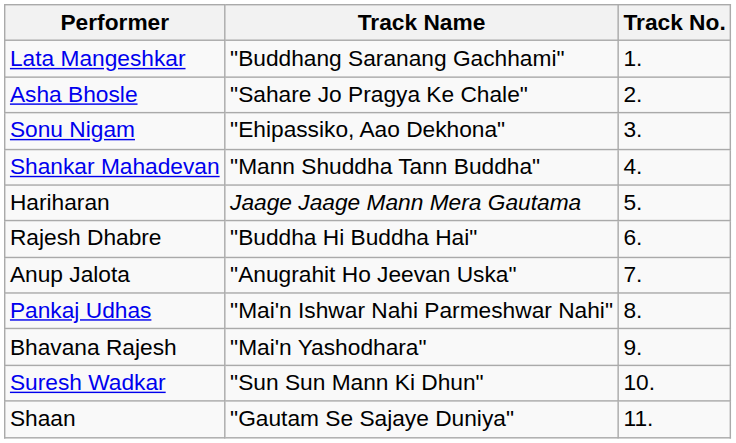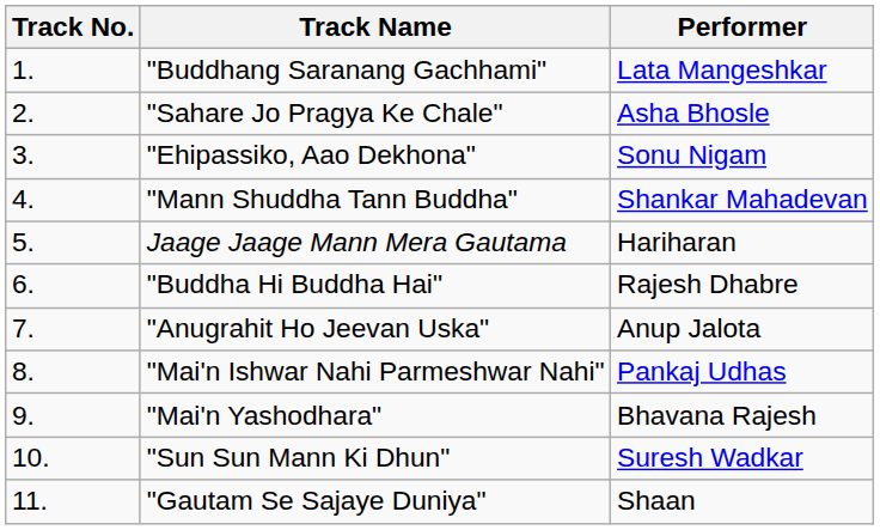 <table class="wikitable sortable">
 <tr>
+<th>Track No.</th>
+<th>Track Name</th>
 <th>Performer</th>
-<th>Track Name</th>
-<th>Track No.</th>
 </tr>
 <tr>
+<td>1.</td>
+<td>"Buddhang Saranang Gachhami"</td>
 <td><a href='#'>Lata Mangeshkar</a></td>
-<td>"Buddhang Saranang Gachhami"</td>
-<td>1.</td>
 </tr>
 <tr>
+<td>2.</td>
+<td>"Sahare Jo Pragya Ke Chale"</td>
 <td><a href='#'>Asha Bhosle</a></td>
-<td>"Sahare Jo Pragya Ke Chale"</td>
-<td>2.</td>
 </tr>
 <tr>
+<td>3.</td>
+<td>"Ehipassiko, Aao Dekhona"</td>
 <td><a href='#'>Sonu Nigam</a></td>
-<td>"Ehipassiko, Aao Dekhona"</td>
-<td>3.</td>
 </tr>
 <tr>
+<td>4.</td>
+<td>"Mann Shuddha Tann Buddha"</td>
 <td><a href='#'>Shankar Mahadevan</a></td>
-<td>"Mann Shuddha Tann Buddha"</td>
-<td>4.</td>
 </tr>
 <tr>
+<td>5.</td>
+<td><em>Jaage Jaage Mann Mera Gautama</em></td>
 <td>Hariharan</td>
-<td><em>Jaage Jaage Mann Mera Gautama</em></td>
-<td>5.</td>
 </tr>
 <tr>
+<td>6.</td>
+<td>"Buddha Hi Buddha Hai"</td>
 <td>Rajesh Dhabre</td>
-<td>"Buddha Hi Buddha Hai"</td>
-<td>6.</td>
 </tr>
 <tr>
+<td>7.</td>
+<td>"Anugrahit Ho Jeevan Uska"</td>
 <td>Anup Jalota</td>
-<td>"Anugrahit Ho Jeevan Uska"</td>
-<td>7.</td>
 </tr>
 <tr>
+<td>8.</td>
+<td>"Mai'n Ishwar Nahi Parmeshwar Nahi"</td>
 <td><a href='#'>Pankaj Udhas</a></td>
-<td>"Mai'n Ishwar Nahi Parmeshwar Nahi"</td>
-<td>8.</td>
 </tr>
 <tr>
+<td>9.</td>
+<td>"Mai'n Yashodhara"</td>
 <td>Bhavana Rajesh</td>
-<td>"Mai'n Yashodhara"</td>
-<td>9.</td>
 </tr>
 <tr>
+<td>10.</td>
+<td>"Sun Sun Mann Ki Dhun"</td>
 <td><a href='#'>Suresh Wadkar</a></td>
-<td>"Sun Sun Mann Ki Dhun"</td>
-<td>10.</td>
 </tr>
 <tr>
+<td>11.</td>
+<td>"Gautam Se Sajaye Duniya"</td>
 <td>Shaan</td>
-<td>"Gautam Se Sajaye Duniya"</td>
-<td>11.</td>
 </tr>
 </table>
